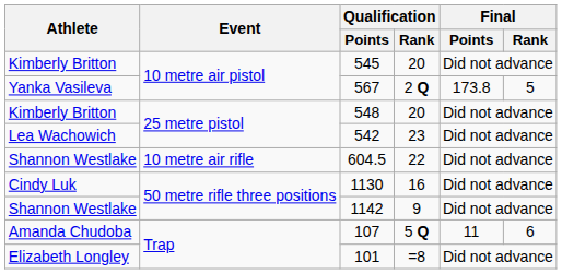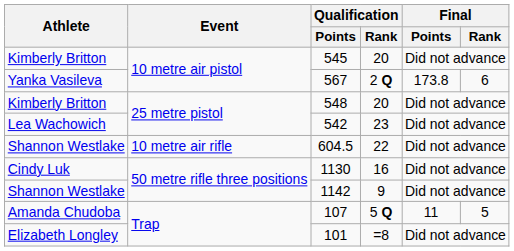 <table class="wikitable" style="font-size:90%">
 <tr>
 <th rowspan=2>Athlete</th>
 <th rowspan=2>Event</th>
 <th colspan=2>Qualification</th>
 <th colspan=2>Final</th>
 </tr>
 <tr style="font-size:95%">
 <th>Points</th>
 <th>Rank</th>
 <th>Points</th>
 <th>Rank</th>
 </tr>
 <tr align=center>
 <td align=left><a href='#'>Kimberly Britton</a></td>
 <td align=left rowspan="2"><a href='#'>10 metre air pistol</a></td>
 <td>545</td>
 <td>20</td>
 <td colspan=2>Did not advance</td>
 </tr>
 <tr align=center>
 <td align=left><a href='#'>Yanka Vasileva</a></td>
 <td>567</td>
 <td>2 <strong>Q</strong></td>
 <td>173.8</td>
-<td>5</td>
+<td>6</td>
 </tr>
 <tr align=center>
 <td align=left><a href='#'>Kimberly Britton</a></td>
 <td align=left rowspan="2"><a href='#'>25 metre pistol</a></td>
 <td>548</td>
 <td>20</td>
 <td colspan=2>Did not advance</td>
 </tr>
 <tr align=center>
 <td align=left><a href='#'>Lea Wachowich</a></td>
 <td>542</td>
 <td>23</td>
 <td colspan=2>Did not advance</td>
 </tr>
 <tr align=center>
 <td align=left><a href='#'>Shannon Westlake</a></td>
 <td align=left><a href='#'>10 metre air rifle</a></td>
 <td>604.5</td>
 <td>22</td>
 <td colspan=2>Did not advance</td>
 </tr>
 <tr align=center>
 <td align=left><a href='#'>Cindy Luk</a></td>
 <td align=left rowspan="2"><a href='#'>50 metre rifle three positions</a></td>
 <td>1130</td>
 <td>16</td>
 <td colspan=2>Did not advance</td>
 </tr>
 <tr align=center>
 <td align=left><a href='#'>Shannon Westlake</a></td>
 <td>1142</td>
 <td>9</td>
 <td colspan=2>Did not advance</td>
 </tr>
 <tr align=center>
 <td align=left><a href='#'>Amanda Chudoba</a></td>
 <td align=left rowspan="2"><a href='#'>Trap</a></td>
 <td>107</td>
 <td>5 <strong>Q</strong></td>
 <td>11</td>
-<td>6</td>
+<td>5</td>
 </tr>
 <tr align=center>
 <td align=left><a href='#'>Elizabeth Longley</a></td>
 <td>101</td>
 <td>=8</td>
 <td colspan=2>Did not advance</td>
 </tr>
 </table>
